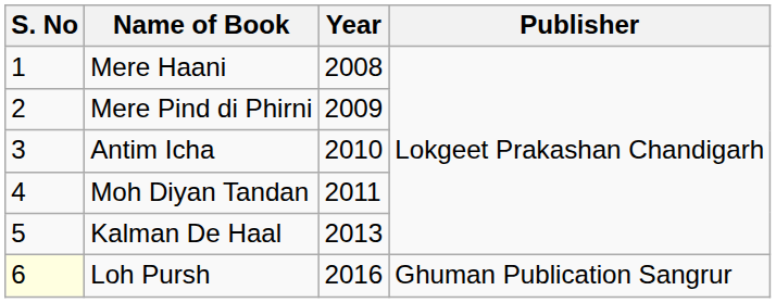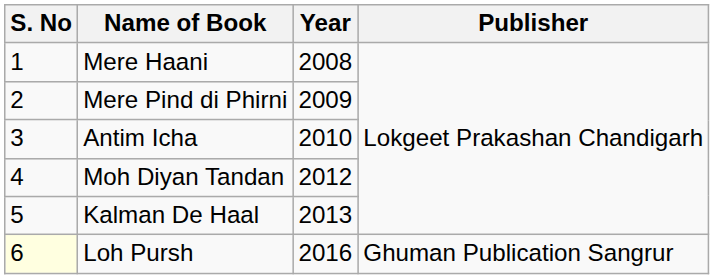 <table class="wikitable">
 <tr>
 <th>S. No</th>
 <th>Name of Book</th>
 <th>Year</th>
 <th>Publisher</th>
 </tr>
 <tr>
 <td>1</td>
 <td>Mere Haani</td>
 <td>2008</td>
 <td rowspan="5">Lokgeet Prakashan Chandigarh</td>
 </tr>
 <tr>
 <td>2</td>
 <td>Mere Pind di Phirni</td>
 <td>2009</td>
 </tr>
 <tr>
 <td>3</td>
 <td>Antim Icha</td>
 <td>2010</td>
 </tr>
 <tr>
 <td>4</td>
 <td>Moh Diyan Tandan</td>
-<td>2011</td>
+<td>2012</td>
 </tr>
 <tr>
 <td>5</td>
 <td>Kalman De Haal</td>
 <td>2013</td>
 </tr>
 <tr>
 <td style="background: lightyellow;">6</td>
 <td>Loh Pursh</td>
 <td>2016</td>
 <td>Ghuman Publication Sangrur</td>
 </tr>
 </table>
